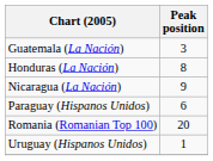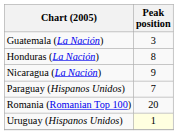 <table class="wikitable sortable">
 <tr>
 <th>Chart (2005)</th>
 <th>Peak<br>position</th>
 </tr>
 <tr>
 <td>Guatemala (<em><a href='#'>La Nación</a></em>)</td>
 <td align="center">3</td>
 </tr>
 <tr>
 <td>Honduras (<em><a href='#'>La Nación</a></em>)</td>
 <td align="center">8</td>
 </tr>
 <tr>
 <td>Nicaragua (<em><a href='#'>La Nación</a></em>)</td>
 <td align="center">9</td>
 </tr>
 <tr>
 <td>Paraguay (<em>Hispanos Unidos</em>)</td>
-<td align="center">6</td>
+<td align="center">7</td>
 </tr>
 <tr>
 <td>Romania (<a href='#'>Romanian Top 100</a>)</td>
 <td align="center">20</td>
 </tr>
 <tr>
 <td>Uruguay (<em>Hispanos Unidos</em>)</td>
-<td align="center">1</td>
+<td align="center" style="background: lightyellow;">1</td>
 </tr>
 <tr>
 </tr>
 <tr>
 </tr>
 <tr>
 </tr>
 <tr>
 </tr>
 </table>
